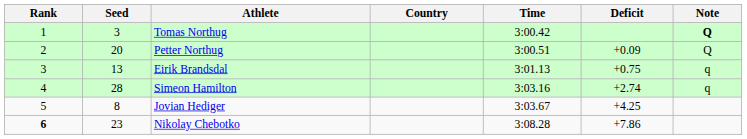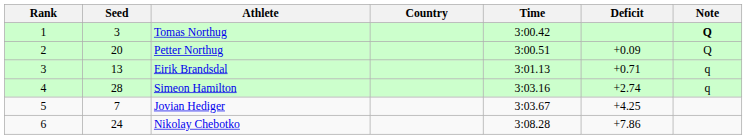 <table class="wikitable sortable" style="text-align:center" width=80%>
 <tr>
 <th>Rank</th>
 <th>Seed</th>
 <th>Athlete</th>
 <th>Country</th>
 <th>Time</th>
 <th>Deficit</th>
 <th>Note</th>
 </tr>
 <tr bgcolor=ccffcc>
 <td>1</td>
 <td>3</td>
 <td align=left><a href='#'>Tomas Northug</a></td>
 <td align=left></td>
 <td>3:00.42</td>
 <td></td>
 <td><strong>Q</strong></td>
 </tr>
 <tr bgcolor=ccffcc>
 <td>2</td>
 <td>20</td>
 <td align=left><a href='#'>Petter Northug</a></td>
 <td align=left></td>
 <td>3:00.51</td>
 <td>+0.09</td>
 <td>Q</td>
 </tr>
 <tr bgcolor=ccffcc>
 <td>3</td>
 <td>13</td>
 <td align=left><a href='#'>Eirik Brandsdal</a></td>
 <td align=left></td>
 <td>3:01.13</td>
-<td>+0.75</td>
+<td>+0.71</td>
 <td>q</td>
 </tr>
 <tr bgcolor=ccffcc>
 <td>4</td>
 <td>28</td>
 <td align=left><a href='#'>Simeon Hamilton</a></td>
 <td align=left></td>
 <td>3:03.16</td>
 <td>+2.74</td>
 <td>q</td>
 </tr>
 <tr>
 <td>5</td>
-<td>8</td>
+<td>7</td>
 <td align=left><a href='#'>Jovian Hediger</a></td>
 <td align=left></td>
 <td>3:03.67</td>
 <td>+4.25</td>
 <td></td>
 </tr>
 <tr>
-<td><strong>6</strong></td>
-<td>23</td>
+<td>6</td>
+<td>24</td>
 <td align=left><a href='#'>Nikolay Chebotko</a></td>
 <td align=left></td>
 <td>3:08.28</td>
 <td>+7.86</td>
 <td></td>
 </tr>
 </table>
